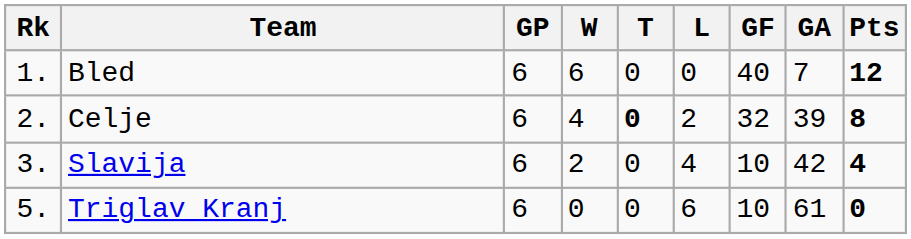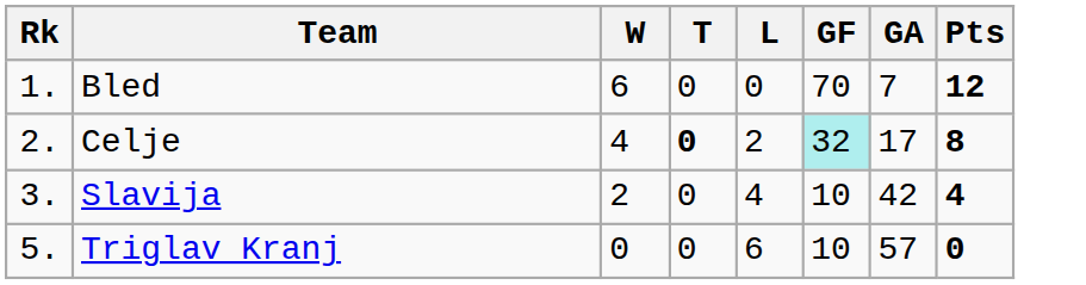 <table class="wikitable" style="text-align:left;">
 <tr>
 <th width=20>Rk</th>
 <th width=200>Team</th>
-<th width=20 abbr="Games Played">GP</th>
 <th width=20 abbr="Won">W</th>
 <th width=20 abbr="Tied">T</th>
 <th width=20 abbr="Lost">L</th>
 <th width=20 abbr="Goals for">GF</th>
 <th width=20 abbr="Goals against">GA</th>
 <th width=20 abbr="Points">Pts</th>
 </tr>
 <tr>
 <td style="text-align:center;">1.</td>
 <td>Bled</td>
 <td>6</td>
-<td>6</td>
 <td>0</td>
 <td>0</td>
-<td>40</td>
+<td>70</td>
 <td>7</td>
 <td><strong>12</strong></td>
 </tr>
 <tr>
 <td style="text-align:center;">2.</td>
 <td>Celje</td>
-<td>6</td>
 <td>4</td>
 <td><strong>0</strong></td>
 <td>2</td>
-<td>32</td>
-<td>39</td>
+<td style="background: paleturquoise;">32</td>
+<td>17</td>
 <td><strong>8</strong></td>
 </tr>
 <tr>
 <td style="text-align:center;">3.</td>
 <td><a href='#'>Slavija</a></td>
-<td>6</td>
 <td>2</td>
 <td>0</td>
 <td>4</td>
 <td>10</td>
 <td>42</td>
 <td><strong>4</strong></td>
 </tr>
 <tr>
 <td style="text-align:center;">5.</td>
 <td><a href='#'>Triglav Kranj</a></td>
-<td>6</td>
 <td>0</td>
 <td>0</td>
 <td>6</td>
 <td>10</td>
-<td>61</td>
+<td>57</td>
 <td><strong>0</strong></td>
 </tr>
 </table>
